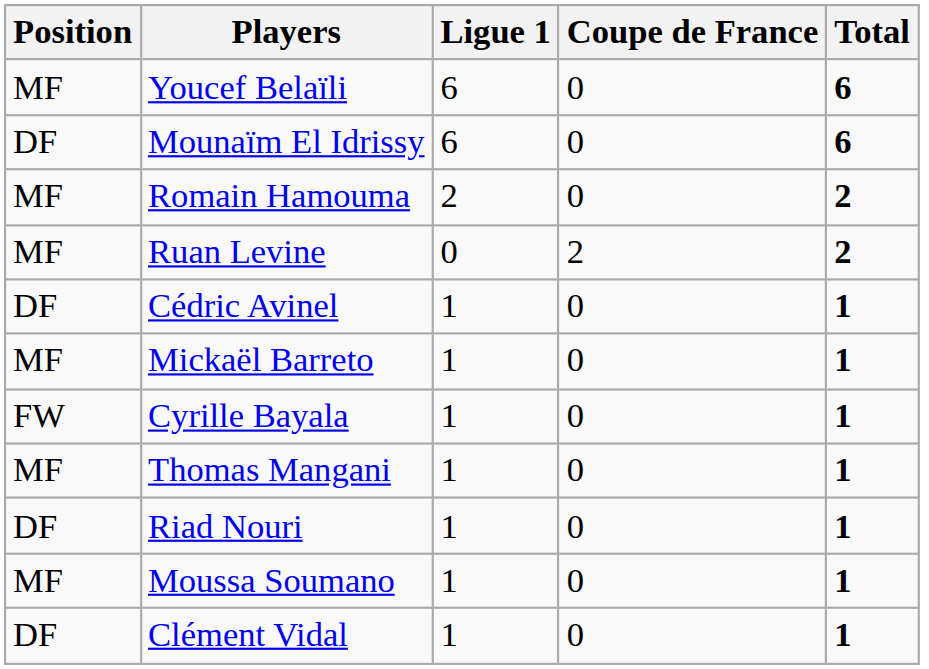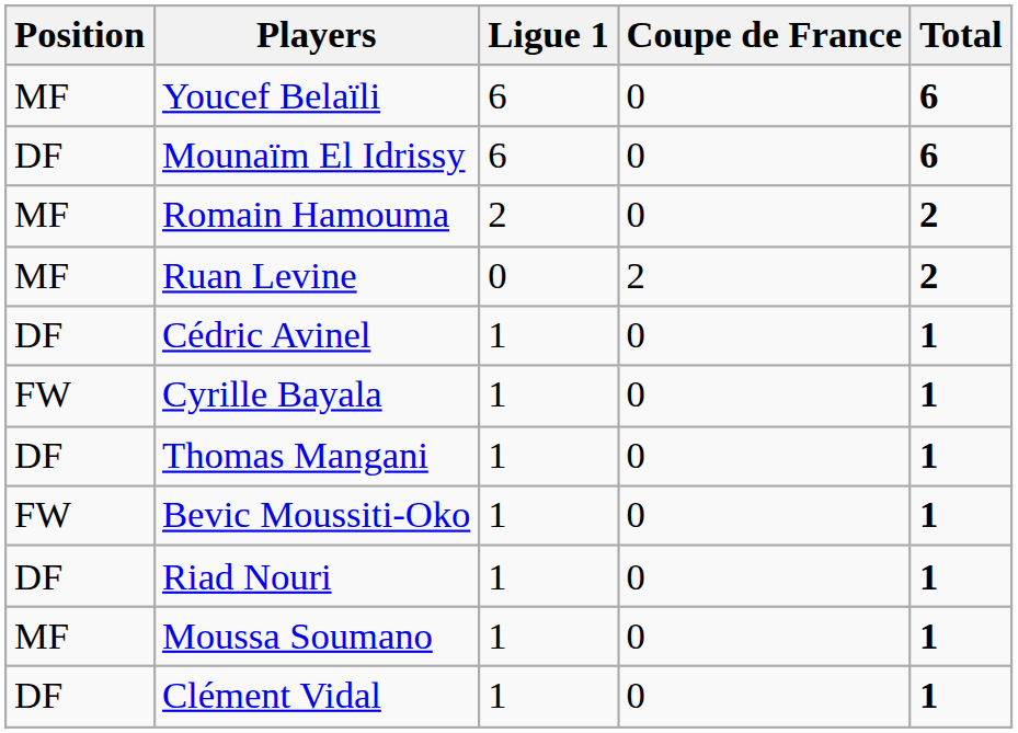 <table class="wikitable">
 <tr>
 <th>Position</th>
 <th>Players</th>
 <th>Ligue 1</th>
 <th>Coupe de France</th>
 <th>Total</th>
 </tr>
 <tr>
 <td>MF</td>
 <td> <a href='#'>Youcef Belaïli</a></td>
 <td>6</td>
 <td>0</td>
 <td><strong>6</strong></td>
 </tr>
 <tr>
 <td>DF</td>
 <td> <a href='#'>Mounaïm El Idrissy</a></td>
 <td>6</td>
 <td>0</td>
 <td><strong>6</strong></td>
 </tr>
 <tr>
 <td>MF</td>
 <td> <a href='#'>Romain Hamouma</a></td>
 <td>2</td>
 <td>0</td>
 <td><strong>2</strong></td>
 </tr>
 <tr>
 <td>MF</td>
 <td> <a href='#'>Ruan Levine</a></td>
 <td>0</td>
 <td>2</td>
 <td><strong>2</strong></td>
 </tr>
 <tr>
 <td>DF</td>
 <td> <a href='#'>Cédric Avinel</a></td>
 <td>1</td>
 <td>0</td>
 <td><strong>1</strong></td>
 </tr>
 <tr>
-<td>MF</td>
-<td> <a href='#'>Mickaël Barreto</a></td>
-<td>1</td>
-<td>0</td>
-<td><strong>1</strong></td>
-</tr>
-<tr>
 <td>FW</td>
 <td> <a href='#'>Cyrille Bayala</a></td>
 <td>1</td>
 <td>0</td>
 <td><strong>1</strong></td>
 </tr>
 <tr>
-<td>MF</td>
+<td>DF</td>
 <td> <a href='#'>Thomas Mangani</a></td>
+<td>1</td>
+<td>0</td>
+<td><strong>1</strong></td>
+</tr>
+<tr>
+<td>FW</td>
+<td> <a href='#'>Bevic Moussiti-Oko</a></td>
 <td>1</td>
 <td>0</td>
 <td><strong>1</strong></td>
 </tr>
 <tr>
 <td>DF</td>
 <td> <a href='#'>Riad Nouri</a></td>
 <td>1</td>
 <td>0</td>
 <td><strong>1</strong></td>
 </tr>
 <tr>
 <td>MF</td>
 <td> <a href='#'>Moussa Soumano</a></td>
 <td>1</td>
 <td>0</td>
 <td><strong>1</strong></td>
 </tr>
 <tr>
 <td>DF</td>
 <td> <a href='#'>Clément Vidal</a></td>
 <td>1</td>
 <td>0</td>
 <td><strong>1</strong></td>
 </tr>
 </table>
